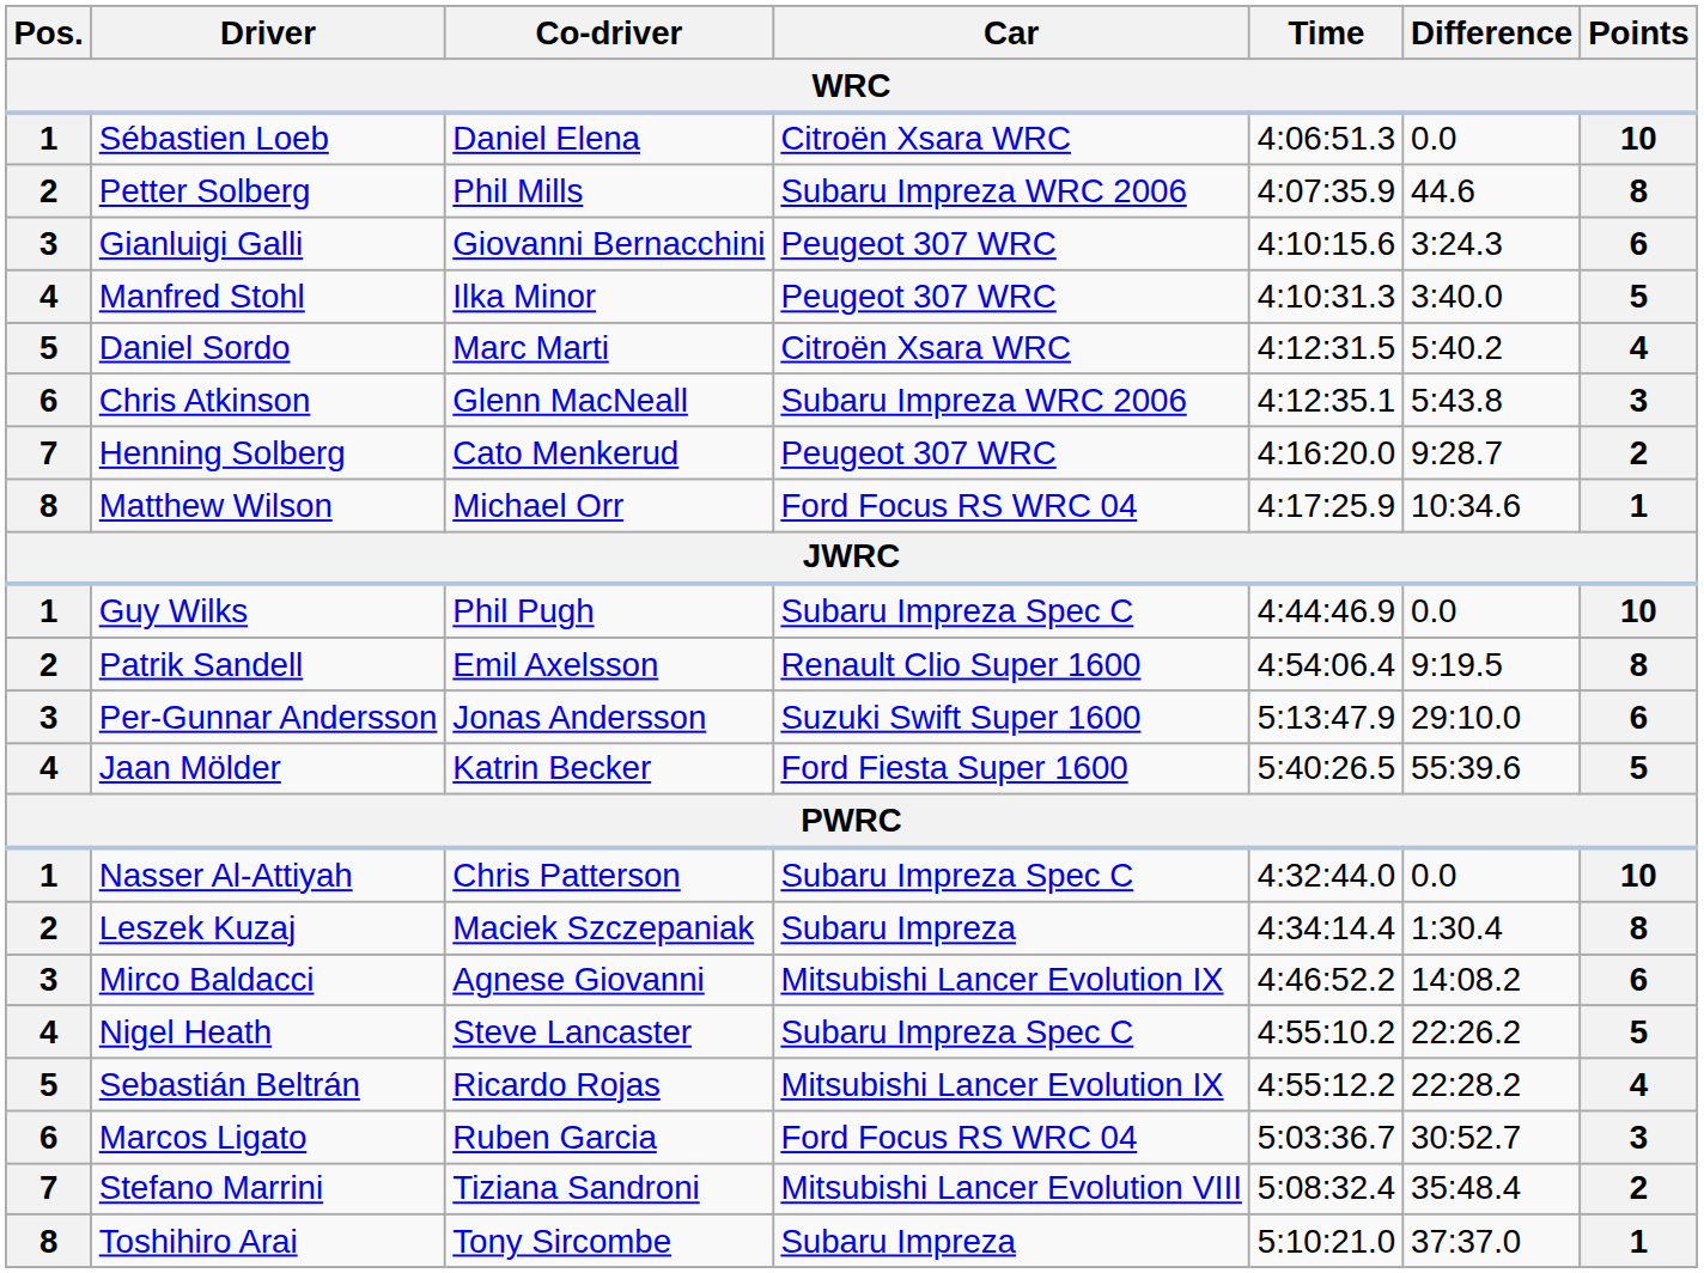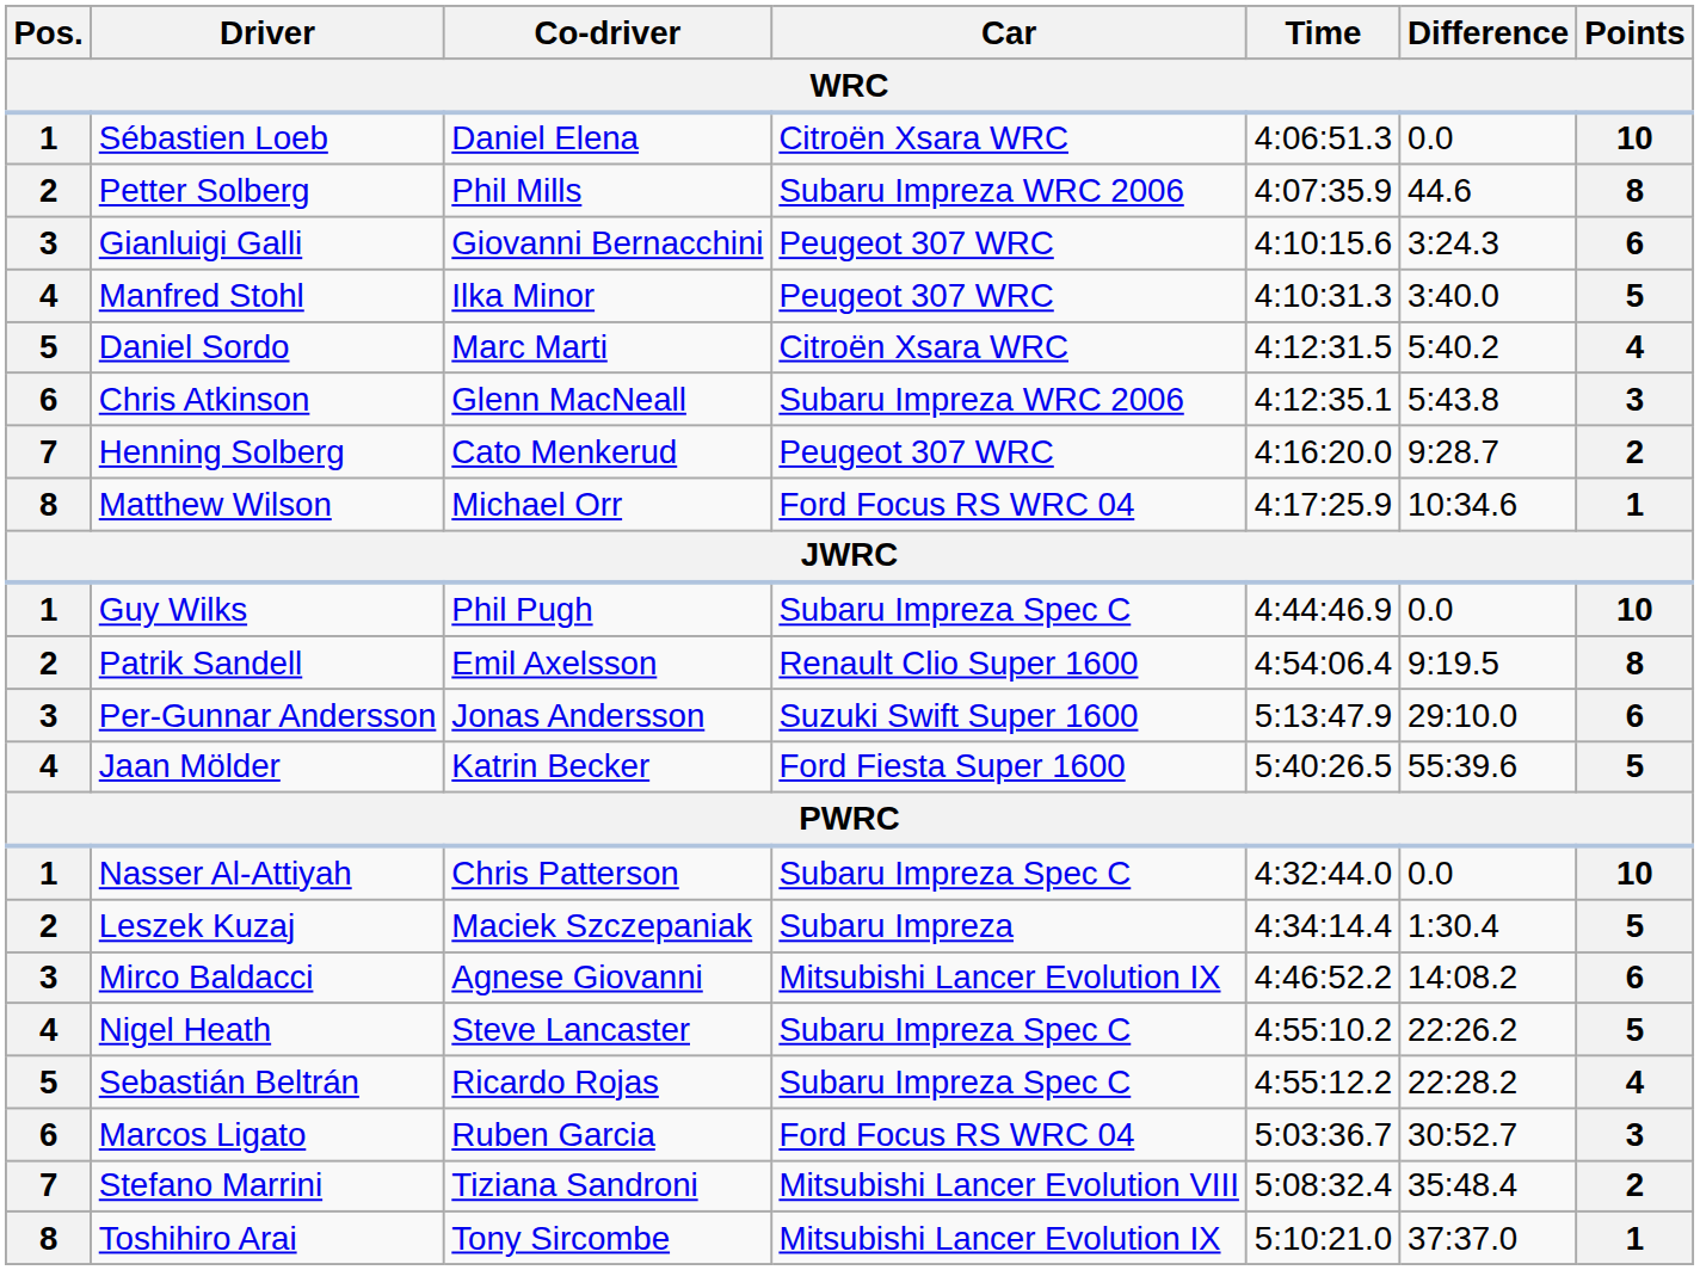 <table class="wikitable" style=" font-size: 90%; max-width: 950px;">
 <tr>
 <th>Pos.</th>
 <th>Driver</th>
 <th>Co-driver</th>
 <th>Car</th>
 <th>Time</th>
 <th>Difference</th>
 <th>Points</th>
 </tr>
 <tr>
 <th colspan="7" style="border-bottom: 2px solid LightSteelBlue;">WRC</th>
 </tr>
 <tr>
 <th>1</th>
 <td> <a href='#'>Sébastien Loeb</a></td>
 <td> <a href='#'>Daniel Elena</a></td>
 <td><a href='#'>Citroën Xsara WRC</a></td>
 <td>4:06:51.3</td>
 <td>0.0</td>
 <th>10</th>
 </tr>
 <tr>
 <th>2</th>
 <td> <a href='#'>Petter Solberg</a></td>
 <td> <a href='#'>Phil Mills</a></td>
 <td><a href='#'>Subaru Impreza WRC 2006</a></td>
 <td>4:07:35.9</td>
 <td>44.6</td>
 <th>8</th>
 </tr>
 <tr>
 <th>3</th>
 <td> <a href='#'>Gianluigi Galli</a></td>
 <td> <a href='#'>Giovanni Bernacchini</a></td>
 <td><a href='#'>Peugeot 307 WRC</a></td>
 <td>4:10:15.6</td>
 <td>3:24.3</td>
 <th>6</th>
 </tr>
 <tr>
 <th>4</th>
 <td> <a href='#'>Manfred Stohl</a></td>
 <td> <a href='#'>Ilka Minor</a></td>
 <td><a href='#'>Peugeot 307 WRC</a></td>
 <td>4:10:31.3</td>
 <td>3:40.0</td>
 <th>5</th>
 </tr>
 <tr>
 <th>5</th>
 <td> <a href='#'>Daniel Sordo</a></td>
 <td> <a href='#'>Marc Marti</a></td>
 <td><a href='#'>Citroën Xsara WRC</a></td>
 <td>4:12:31.5</td>
 <td>5:40.2</td>
 <th>4</th>
 </tr>
 <tr>
 <th>6</th>
 <td> <a href='#'>Chris Atkinson</a></td>
 <td> <a href='#'>Glenn MacNeall</a></td>
 <td><a href='#'>Subaru Impreza WRC 2006</a></td>
 <td>4:12:35.1</td>
 <td>5:43.8</td>
 <th>3</th>
 </tr>
 <tr>
 <th>7</th>
 <td> <a href='#'>Henning Solberg</a></td>
 <td> <a href='#'>Cato Menkerud</a></td>
 <td><a href='#'>Peugeot 307 WRC</a></td>
 <td>4:16:20.0</td>
 <td>9:28.7</td>
 <th>2</th>
 </tr>
 <tr>
 <th>8</th>
 <td> <a href='#'>Matthew Wilson</a></td>
 <td> <a href='#'>Michael Orr</a></td>
 <td><a href='#'>Ford Focus RS WRC 04</a></td>
 <td>4:17:25.9</td>
 <td>10:34.6</td>
 <th>1</th>
 </tr>
 <tr>
 <th colspan="7" style="border-bottom: 2px solid LightSteelBlue;">JWRC</th>
 </tr>
 <tr>
 <th>1</th>
 <td> <a href='#'>Guy Wilks</a></td>
 <td> <a href='#'>Phil Pugh</a></td>
 <td><a href='#'>Subaru Impreza Spec C</a></td>
 <td>4:44:46.9</td>
 <td>0.0</td>
 <th>10</th>
 </tr>
 <tr>
 <th>2</th>
 <td> <a href='#'>Patrik Sandell</a></td>
 <td> <a href='#'>Emil Axelsson</a></td>
 <td><a href='#'>Renault Clio Super 1600</a></td>
 <td>4:54:06.4</td>
 <td>9:19.5</td>
 <th>8</th>
 </tr>
 <tr>
 <th>3</th>
 <td> <a href='#'>Per-Gunnar Andersson</a></td>
 <td> <a href='#'>Jonas Andersson</a></td>
 <td><a href='#'>Suzuki Swift Super 1600</a></td>
 <td>5:13:47.9</td>
 <td>29:10.0</td>
 <th>6</th>
 </tr>
 <tr>
 <th>4</th>
 <td> <a href='#'>Jaan Mölder</a></td>
 <td> <a href='#'>Katrin Becker</a></td>
 <td><a href='#'>Ford Fiesta Super 1600</a></td>
 <td>5:40:26.5</td>
 <td>55:39.6</td>
 <th>5</th>
 </tr>
 <tr>
 <th colspan="7" style="border-bottom: 2px solid LightSteelBlue;">PWRC</th>
 </tr>
 <tr>
 <th>1</th>
 <td> <a href='#'>Nasser Al-Attiyah</a></td>
 <td> <a href='#'>Chris Patterson</a></td>
 <td><a href='#'>Subaru Impreza Spec C</a></td>
 <td>4:32:44.0</td>
 <td>0.0</td>
 <th>10</th>
 </tr>
 <tr>
 <th>2</th>
 <td> <a href='#'>Leszek Kuzaj</a></td>
 <td> <a href='#'>Maciek Szczepaniak</a></td>
 <td><a href='#'>Subaru Impreza</a></td>
 <td>4:34:14.4</td>
 <td>1:30.4</td>
-<th>8</th>
+<th>5</th>
 </tr>
 <tr>
 <th>3</th>
 <td> <a href='#'>Mirco Baldacci</a></td>
 <td> <a href='#'>Agnese Giovanni</a></td>
 <td><a href='#'>Mitsubishi Lancer Evolution IX</a></td>
 <td>4:46:52.2</td>
 <td>14:08.2</td>
 <th>6</th>
 </tr>
 <tr>
 <th>4</th>
 <td> <a href='#'>Nigel Heath</a></td>
 <td> <a href='#'>Steve Lancaster</a></td>
 <td><a href='#'>Subaru Impreza Spec C</a></td>
 <td>4:55:10.2</td>
 <td>22:26.2</td>
 <th>5</th>
 </tr>
 <tr>
 <th>5</th>
 <td> <a href='#'>Sebastián Beltrán</a></td>
 <td> <a href='#'>Ricardo Rojas</a></td>
-<td><a href='#'>Mitsubishi Lancer Evolution IX</a></td>
+<td><a href='#'>Subaru Impreza Spec C</a></td>
 <td>4:55:12.2</td>
 <td>22:28.2</td>
 <th>4</th>
 </tr>
 <tr>
 <th>6</th>
 <td> <a href='#'>Marcos Ligato</a></td>
 <td> <a href='#'>Ruben Garcia</a></td>
 <td><a href='#'>Ford Focus RS WRC 04</a></td>
 <td>5:03:36.7</td>
 <td>30:52.7</td>
 <th>3</th>
 </tr>
 <tr>
 <th>7</th>
 <td> <a href='#'>Stefano Marrini</a></td>
 <td> <a href='#'>Tiziana Sandroni</a></td>
 <td><a href='#'>Mitsubishi Lancer Evolution VIII</a></td>
 <td>5:08:32.4</td>
 <td>35:48.4</td>
 <th>2</th>
 </tr>
 <tr>
 <th>8</th>
 <td> <a href='#'>Toshihiro Arai</a></td>
 <td> <a href='#'>Tony Sircombe</a></td>
-<td><a href='#'>Subaru Impreza</a></td>
+<td><a href='#'>Mitsubishi Lancer Evolution IX</a></td>
 <td>5:10:21.0</td>
 <td>37:37.0</td>
 <th>1</th>
 </tr>
 </table>
